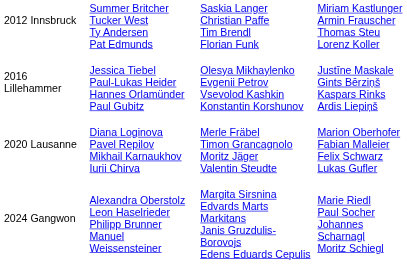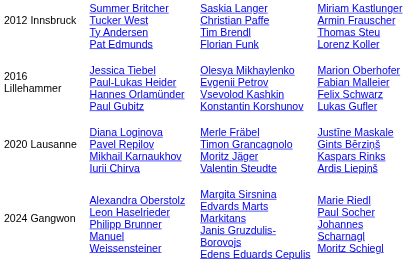 <table>
 <tr>
 <td>2012 Innsbruck<br></td>
 <td><br><a href='#'>Summer Britcher</a><br><a href='#'>Tucker West</a><br><a href='#'>Ty Andersen</a><br><a href='#'>Pat Edmunds</a></td>
 <td><br><a href='#'>Saskia Langer</a><br><a href='#'>Christian Paffe</a><br><a href='#'>Tim Brendl</a><br><a href='#'>Florian Funk</a></td>
 <td><br><a href='#'>Miriam Kastlunger</a><br><a href='#'>Armin Frauscher</a><br><a href='#'>Thomas Steu</a><br><a href='#'>Lorenz Koller</a></td>
 </tr>
 <tr>
 <td>2016 Lillehammer<br></td>
 <td><br><a href='#'>Jessica Tiebel</a><br><a href='#'>Paul-Lukas Heider</a><br><a href='#'>Hannes Orlamünder</a><br><a href='#'>Paul Gubitz</a></td>
 <td><br><a href='#'>Olesya Mikhaylenko</a><br><a href='#'>Evgenii Petrov</a><br><a href='#'>Vsevolod Kashkin</a><br><a href='#'>Konstantin Korshunov</a></td>
-<td><br><a href='#'>Justīne Maskale</a><br><a href='#'>Gints Bērziņš</a><br><a href='#'>Kaspars Rinks</a><br><a href='#'>Ardis Liepiņš</a></td>
+<td><br><a href='#'>Marion Oberhofer</a><br><a href='#'>Fabian Malleier</a><br><a href='#'>Felix Schwarz</a><br><a href='#'>Lukas Gufler</a></td>
 </tr>
 <tr>
 <td>2020 Lausanne<br></td>
 <td><br><a href='#'>Diana Loginova</a><br><a href='#'>Pavel Repilov</a><br><a href='#'>Mikhail Karnaukhov</a><br><a href='#'>Iurii Chirva</a></td>
 <td><br><a href='#'>Merle Fräbel</a><br><a href='#'>Timon Grancagnolo</a><br><a href='#'>Moritz Jäger</a><br><a href='#'>Valentin Steudte</a></td>
-<td><br><a href='#'>Marion Oberhofer</a><br><a href='#'>Fabian Malleier</a><br><a href='#'>Felix Schwarz</a><br><a href='#'>Lukas Gufler</a></td>
+<td><br><a href='#'>Justīne Maskale</a><br><a href='#'>Gints Bērziņš</a><br><a href='#'>Kaspars Rinks</a><br><a href='#'>Ardis Liepiņš</a></td>
 </tr>
 <tr>
 <td>2024 Gangwon<br></td>
 <td><br><a href='#'>Alexandra Oberstolz</a><br><a href='#'>Leon Haselrieder</a><br><a href='#'>Philipp Brunner</a><br><a href='#'>Manuel Weissensteiner</a></td>
 <td><br><a href='#'>Margita Sirsnina</a><br><a href='#'>Edvards Marts Markitans</a><br><a href='#'>Janis Gruzdulis-Borovojs</a><br><a href='#'>Edens Eduards Cepulis</a></td>
 <td><br><a href='#'>Marie Riedl</a><br><a href='#'>Paul Socher</a><br><a href='#'>Johannes Scharnagl</a><br><a href='#'>Moritz Schiegl</a></td>
 </tr>
 </table>
